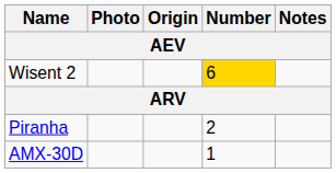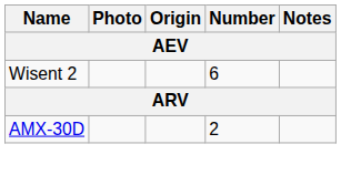 <table class="wikitable">
 <tr>
 <th>Name</th>
 <th>Photo</th>
 <th>Origin</th>
 <th>Number</th>
 <th>Notes</th>
 </tr>
 <tr>
 <th colspan="5">AEV</th>
 </tr>
 <tr>
 <td>Wisent 2</td>
 <td></td>
 <td></td>
-<td style="background: gold;">6</td>
+<td>6</td>
 <td></td>
 </tr>
 <tr>
 <th colspan="5">ARV</th>
 </tr>
 <tr>
-<td><a href='#'>Piranha</a></td>
+<td><a href='#'>AMX-30D</a></td>
 <td></td>
 <td></td>
 <td>2</td>
 <td></td>
 </tr>
-<tr>
-<td><a href='#'>AMX-30D</a></td>
-<td></td>
-<td></td>
-<td>1</td>
-<td></td>
-</tr>
 </table>
